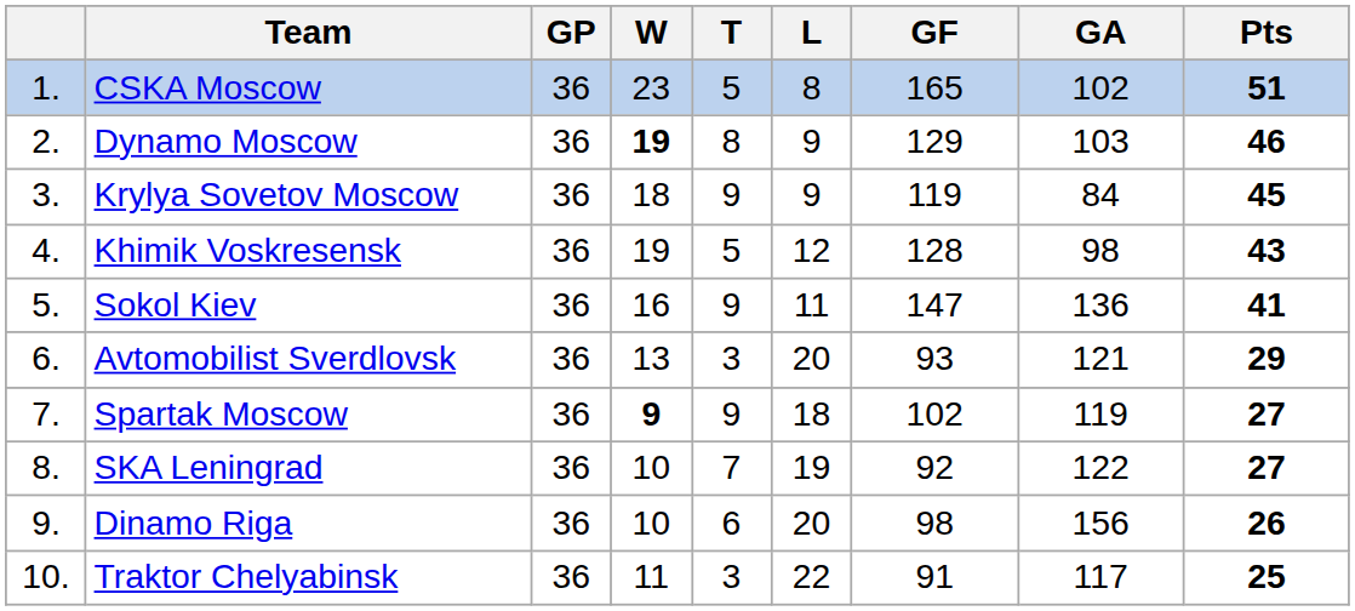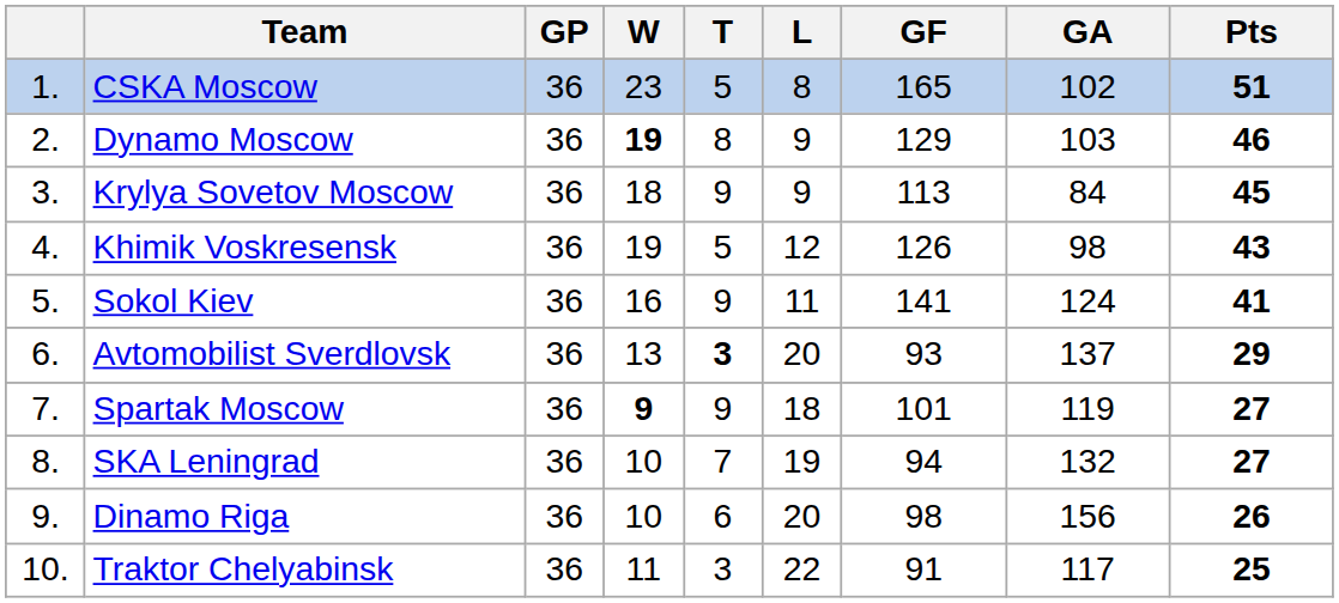 <table class="wikitable">
 <tr>
 <th width="30"></th>
 <th width="200">Team</th>
 <th width="30">GP</th>
 <th width="30">W</th>
 <th width="30">T</th>
 <th width="30">L</th>
 <th width="70">GF</th>
 <th width="70">GA</th>
 <th width="70">Pts</th>
 </tr>
 <tr bgcolor="#BCD2EE" align="center">
 <td>1.</td>
 <td align="left"><a href='#'>CSKA Moscow</a></td>
 <td>36</td>
 <td>23</td>
 <td>5</td>
 <td>8</td>
 <td>165</td>
 <td>102</td>
 <td><strong>51</strong></td>
 </tr>
 <tr bgcolor="#FFFFFF" align="center">
 <td>2.</td>
 <td align="left"><a href='#'>Dynamo Moscow</a></td>
 <td>36</td>
 <td><strong>19</strong></td>
 <td>8</td>
 <td>9</td>
 <td>129</td>
 <td>103</td>
 <td><strong>46</strong></td>
 </tr>
 <tr bgcolor="#FFFFFF" align="center">
 <td>3.</td>
 <td align="left"><a href='#'>Krylya Sovetov Moscow</a></td>
 <td>36</td>
 <td>18</td>
 <td>9</td>
 <td>9</td>
-<td>119</td>
+<td>113</td>
 <td>84</td>
 <td><strong>45</strong></td>
 </tr>
 <tr bgcolor="#FFFFFF" align="center">
 <td>4.</td>
 <td align="left"><a href='#'>Khimik Voskresensk</a></td>
 <td>36</td>
 <td>19</td>
 <td>5</td>
 <td>12</td>
-<td>128</td>
+<td>126</td>
 <td>98</td>
 <td><strong>43</strong></td>
 </tr>
 <tr bgcolor="#FFFFFF" align="center">
 <td>5.</td>
 <td align="left"><a href='#'>Sokol Kiev</a></td>
 <td>36</td>
 <td>16</td>
 <td>9</td>
 <td>11</td>
-<td>147</td>
-<td>136</td>
+<td>141</td>
+<td>124</td>
 <td><strong>41</strong></td>
 </tr>
 <tr bgcolor="#FFFFFF" align="center">
 <td>6.</td>
 <td align="left"><a href='#'>Avtomobilist Sverdlovsk</a></td>
 <td>36</td>
 <td>13</td>
-<td>3</td>
+<td><strong>3</strong></td>
 <td>20</td>
 <td>93</td>
-<td>121</td>
+<td>137</td>
 <td><strong>29</strong></td>
 </tr>
 <tr bgcolor="#FFFFFF" align="center">
 <td>7.</td>
 <td align="left"><a href='#'>Spartak Moscow</a></td>
 <td>36</td>
 <td><strong>9</strong></td>
 <td>9</td>
 <td>18</td>
-<td>102</td>
+<td>101</td>
 <td>119</td>
 <td><strong>27</strong></td>
 </tr>
 <tr bgcolor="#FFFFFF" align="center">
 <td>8.</td>
 <td align="left"><a href='#'>SKA Leningrad</a></td>
 <td>36</td>
 <td>10</td>
 <td>7</td>
 <td>19</td>
-<td>92</td>
-<td>122</td>
+<td>94</td>
+<td>132</td>
 <td><strong>27</strong></td>
 </tr>
 <tr bgcolor="#FFFFFF" align="center">
 <td>9.</td>
 <td align="left"><a href='#'>Dinamo Riga</a></td>
 <td>36</td>
 <td>10</td>
 <td>6</td>
 <td>20</td>
 <td>98</td>
 <td>156</td>
 <td><strong>26</strong></td>
 </tr>
 <tr bgcolor="#FFFFFF" align="center">
 <td>10.</td>
 <td align="left"><a href='#'>Traktor Chelyabinsk</a></td>
 <td>36</td>
 <td>11</td>
 <td>3</td>
 <td>22</td>
 <td>91</td>
 <td>117</td>
 <td><strong>25</strong></td>
 </tr>
 </table>
